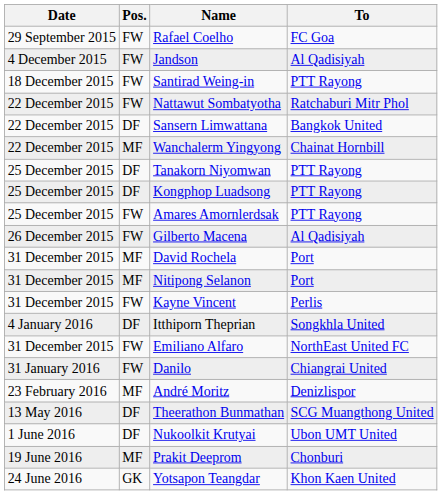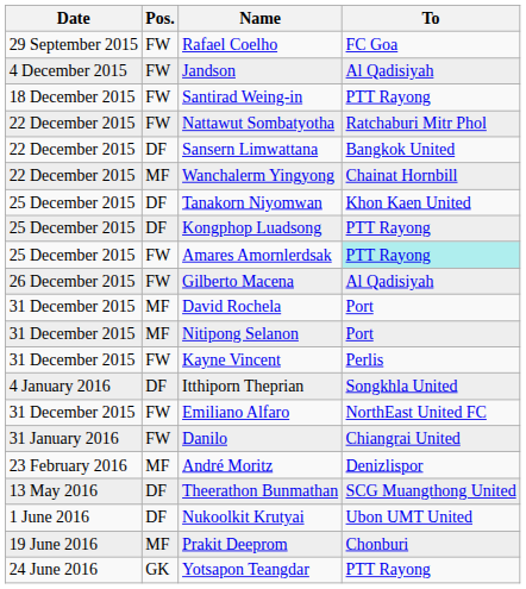 <table class="sortable wikitable">
 <tr>
 <th>Date</th>
 <th>Pos.</th>
 <th>Name</th>
 <th>To</th>
 </tr>
 <tr>
 <td>29 September 2015</td>
 <td>FW</td>
 <td> <a href='#'>Rafael Coelho</a></td>
 <td> <a href='#'>FC Goa</a></td>
 </tr>
 <tr style="background:#EEEEEE;">
 <td>4 December 2015</td>
 <td>FW</td>
 <td> <a href='#'>Jandson</a></td>
 <td> <a href='#'>Al Qadisiyah</a></td>
 </tr>
 <tr>
 <td>18 December 2015</td>
 <td>FW</td>
 <td> <a href='#'>Santirad Weing-in</a></td>
 <td> <a href='#'>PTT Rayong</a></td>
 </tr>
 <tr style="background:#EEEEEE;">
 <td>22 December 2015</td>
 <td>FW</td>
 <td> <a href='#'>Nattawut Sombatyotha</a></td>
 <td> <a href='#'>Ratchaburi Mitr Phol</a></td>
 </tr>
 <tr>
 <td>22 December 2015</td>
 <td>DF</td>
 <td> <a href='#'>Sansern Limwattana</a></td>
 <td> <a href='#'>Bangkok United</a></td>
 </tr>
 <tr style="background:#EEEEEE;">
 <td>22 December 2015</td>
 <td>MF</td>
 <td> <a href='#'>Wanchalerm Yingyong</a></td>
 <td> <a href='#'>Chainat Hornbill</a></td>
 </tr>
 <tr>
 <td>25 December 2015</td>
 <td>DF</td>
 <td> <a href='#'>Tanakorn Niyomwan</a></td>
-<td> <a href='#'>PTT Rayong</a></td>
+<td> <a href='#'>Khon Kaen United</a></td>
 </tr>
 <tr style="background:#EEEEEE;">
 <td>25 December 2015</td>
 <td>DF</td>
 <td> <a href='#'>Kongphop Luadsong</a></td>
 <td> <a href='#'>PTT Rayong</a></td>
 </tr>
 <tr>
 <td>25 December 2015</td>
 <td>FW</td>
 <td> <a href='#'>Amares Amornlerdsak</a></td>
-<td> <a href='#'>PTT Rayong</a></td>
+<td style="background: paleturquoise;"> <a href='#'>PTT Rayong</a></td>
 </tr>
 <tr style="background:#EEEEEE;">
 <td>26 December 2015</td>
 <td>FW</td>
 <td> <a href='#'>Gilberto Macena</a></td>
 <td> <a href='#'>Al Qadisiyah</a></td>
 </tr>
 <tr>
 <td>31 December 2015</td>
 <td>MF</td>
 <td> <a href='#'>David Rochela</a></td>
 <td> <a href='#'>Port</a></td>
 </tr>
 <tr style="background:#EEEEEE;">
 <td>31 December 2015</td>
 <td>MF</td>
 <td> <a href='#'>Nitipong Selanon</a></td>
 <td> <a href='#'>Port</a></td>
 </tr>
 <tr>
 <td>31 December 2015</td>
 <td>FW</td>
 <td> <a href='#'>Kayne Vincent</a></td>
 <td> <a href='#'>Perlis</a></td>
 </tr>
 <tr style="background:#EEEEEE;">
 <td>4 January 2016</td>
 <td>DF</td>
 <td> Itthiporn Theprian</td>
 <td> <a href='#'>Songkhla United</a></td>
 </tr>
 <tr>
 <td>31 December 2015</td>
 <td>FW</td>
 <td> <a href='#'>Emiliano Alfaro</a></td>
 <td> <a href='#'>NorthEast United FC</a></td>
 </tr>
 <tr style="background:#EEEEEE;">
 <td>31 January 2016</td>
 <td>FW</td>
 <td> <a href='#'>Danilo</a></td>
 <td> <a href='#'>Chiangrai United</a></td>
 </tr>
 <tr>
 <td>23 February 2016</td>
 <td>MF</td>
 <td> <a href='#'>André Moritz</a></td>
 <td> <a href='#'>Denizlispor</a></td>
 </tr>
 <tr style="background:#EEEEEE;">
 <td>13 May 2016</td>
 <td>DF</td>
 <td> <a href='#'>Theerathon Bunmathan</a></td>
 <td> <a href='#'>SCG Muangthong United</a></td>
 </tr>
 <tr>
 <td>1 June 2016</td>
 <td>DF</td>
 <td> <a href='#'>Nukoolkit Krutyai</a></td>
 <td> <a href='#'>Ubon UMT United</a></td>
 </tr>
 <tr style="background:#EEEEEE;">
 <td>19 June 2016</td>
 <td>MF</td>
 <td> <a href='#'>Prakit Deeprom</a></td>
 <td> <a href='#'>Chonburi</a></td>
 </tr>
 <tr>
 <td>24 June 2016</td>
 <td>GK</td>
 <td> <a href='#'>Yotsapon Teangdar</a></td>
-<td> <a href='#'>Khon Kaen United</a></td>
+<td> <a href='#'>PTT Rayong</a></td>
 </tr>
 </table>
